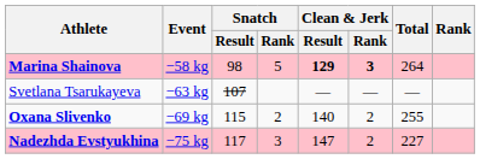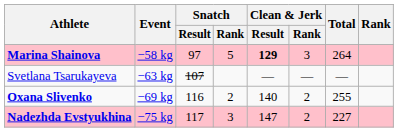 <table class="wikitable" style="font-size:90%">
 <tr>
 <th rowspan="2">Athlete</th>
 <th rowspan="2">Event</th>
 <th colspan="2">Snatch</th>
 <th colspan="2">Clean & Jerk</th>
 <th rowspan="2">Total</th>
 <th rowspan="2">Rank</th>
 </tr>
 <tr style="font-size:95%">
 <th>Result</th>
 <th>Rank</th>
 <th>Result</th>
 <th>Rank</th>
 </tr>
 <tr align=center bgcolor="pink">
 <td align=left><strong><a href='#'>Marina Shainova</a></strong></td>
 <td align=left><a href='#'>−58 kg</a></td>
-<td>98</td>
+<td>97</td>
 <td>5</td>
 <td><strong>129</strong></td>
-<td><strong>3</strong></td>
+<td>3</td>
 <td>264</td>
 <td></td>
 </tr>
 <tr align=center>
 <td align=left><a href='#'>Svetlana Tsarukayeva</a></td>
 <td align=left><a href='#'>−63 kg</a></td>
 <td><s>107</s></td>
 <td></td>
 <td>—</td>
 <td>—</td>
 <td>—</td>
 <td></td>
 </tr>
 <tr align=center>
 <td align=left><strong><a href='#'>Oxana Slivenko</a></strong></td>
 <td align=left><a href='#'>−69 kg</a></td>
-<td>115</td>
+<td>116</td>
 <td>2</td>
 <td>140</td>
 <td>2</td>
 <td>255</td>
 <td></td>
 </tr>
 <tr align=center bgcolor="pink">
 <td align=left><strong><a href='#'>Nadezhda Evstyukhina</a></strong></td>
 <td align=left><a href='#'>−75 kg</a></td>
 <td>117</td>
 <td>3</td>
 <td>147</td>
 <td>2</td>
 <td>227</td>
 <td></td>
 </tr>
 </table>
